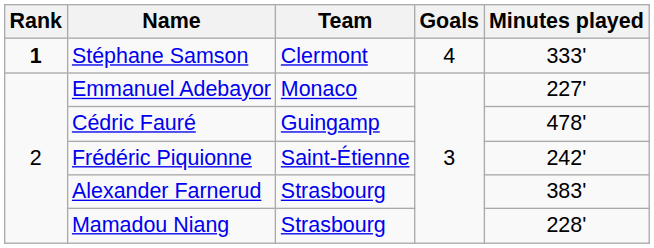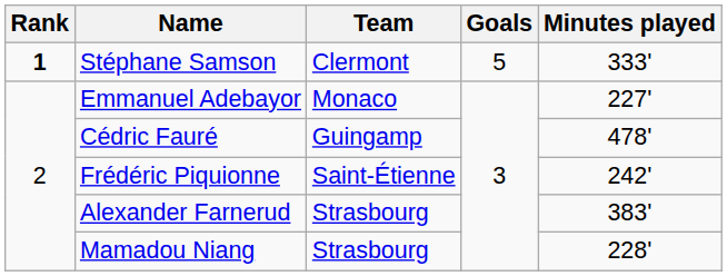 <table class="wikitable" style="text-align:center">
 <tr>
 <th>Rank</th>
 <th>Name</th>
 <th>Team</th>
 <th>Goals</th>
 <th>Minutes played</th>
 </tr>
 <tr>
 <td><strong>1</strong></td>
 <td align="left"> <a href='#'>Stéphane Samson</a></td>
 <td align="left"><a href='#'>Clermont</a></td>
-<td>4</td>
+<td>5</td>
 <td>333'</td>
 </tr>
 <tr>
 <td rowspan="5">2</td>
 <td align="left"> <a href='#'>Emmanuel Adebayor</a></td>
 <td align="left"><a href='#'>Monaco</a></td>
 <td rowspan="5">3</td>
 <td>227'</td>
 </tr>
 <tr>
 <td align="left"> <a href='#'>Cédric Fauré</a></td>
 <td align="left"><a href='#'>Guingamp</a></td>
 <td>478'</td>
 </tr>
 <tr>
 <td align="left"> <a href='#'>Frédéric Piquionne</a></td>
 <td align="left"><a href='#'>Saint-Étienne</a></td>
 <td>242'</td>
 </tr>
 <tr>
 <td align="left"> <a href='#'>Alexander Farnerud</a></td>
 <td align="left"><a href='#'>Strasbourg</a></td>
 <td>383'</td>
 </tr>
 <tr>
 <td align="left"> <a href='#'>Mamadou Niang</a></td>
 <td align="left"><a href='#'>Strasbourg</a></td>
 <td>228'</td>
 </tr>
 </table>
